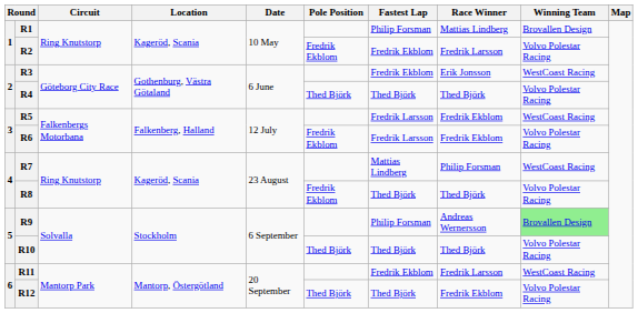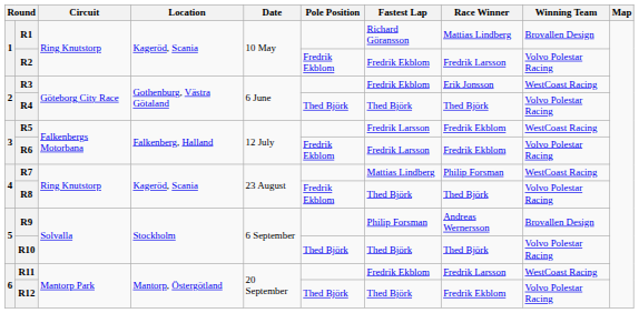 <table class="wikitable" style="font-size: 85%;">
 <tr>
 <th colspan=2>Round</th>
 <th>Circuit</th>
 <th>Location</th>
 <th>Date</th>
 <th>Pole Position</th>
 <th>Fastest Lap</th>
 <th>Race Winner</th>
 <th>Winning Team</th>
 <th>Map</th>
 </tr>
 <tr>
 <th rowspan=2>1</th>
 <th>R1</th>
 <td rowspan=2><a href='#'>Ring Knutstorp</a></td>
 <td rowspan=2><a href='#'>Kageröd</a>, <a href='#'>Scania</a></td>
 <td rowspan=2>10 May</td>
 <td></td>
-<td> <a href='#'>Philip Forsman</a></td>
+<td> <a href='#'>Richard Göransson</a></td>
 <td> <a href='#'>Mattias Lindberg</a></td>
 <td><a href='#'>Brovallen Design</a></td>
 <td rowspan=12></td>
 </tr>
 <tr>
 <th>R2</th>
 <td> <a href='#'>Fredrik Ekblom</a></td>
 <td> <a href='#'>Fredrik Ekblom</a></td>
 <td> <a href='#'>Fredrik Larsson</a></td>
 <td><a href='#'>Volvo Polestar Racing</a></td>
 </tr>
 <tr>
 <th rowspan=2>2</th>
 <th>R3</th>
 <td rowspan=2><a href='#'>Göteborg City Race</a></td>
 <td rowspan=2><a href='#'>Gothenburg</a>, <a href='#'>Västra Götaland</a></td>
 <td rowspan=2>6 June</td>
 <td></td>
 <td> <a href='#'>Fredrik Ekblom</a></td>
 <td> <a href='#'>Erik Jonsson</a></td>
 <td><a href='#'>WestCoast Racing</a></td>
 </tr>
 <tr>
 <th>R4</th>
 <td> <a href='#'>Thed Björk</a></td>
 <td> <a href='#'>Thed Björk</a></td>
 <td> <a href='#'>Thed Björk</a></td>
 <td><a href='#'>Volvo Polestar Racing</a></td>
 </tr>
 <tr>
 <th rowspan=2>3</th>
 <th>R5</th>
 <td rowspan=2><a href='#'>Falkenbergs Motorbana</a></td>
 <td rowspan=2><a href='#'>Falkenberg</a>, <a href='#'>Halland</a></td>
 <td rowspan=2>12 July</td>
 <td></td>
 <td> <a href='#'>Fredrik Larsson</a></td>
 <td> <a href='#'>Fredrik Ekblom</a></td>
 <td><a href='#'>WestCoast Racing</a></td>
 </tr>
 <tr>
 <th>R6</th>
 <td> <a href='#'>Fredrik Ekblom</a></td>
 <td> <a href='#'>Fredrik Larsson</a></td>
 <td> <a href='#'>Fredrik Ekblom</a></td>
 <td><a href='#'>Volvo Polestar Racing</a></td>
 </tr>
 <tr>
 <th rowspan=2>4</th>
 <th>R7</th>
 <td rowspan=2><a href='#'>Ring Knutstorp</a></td>
 <td rowspan=2><a href='#'>Kageröd</a>, <a href='#'>Scania</a></td>
 <td rowspan=2>23 August</td>
 <td></td>
 <td> <a href='#'>Mattias Lindberg</a></td>
 <td> <a href='#'>Philip Forsman</a></td>
 <td><a href='#'>WestCoast Racing</a></td>
 </tr>
 <tr>
 <th>R8</th>
 <td> <a href='#'>Fredrik Ekblom</a></td>
 <td> <a href='#'>Thed Björk</a></td>
 <td> <a href='#'>Thed Björk</a></td>
 <td><a href='#'>Volvo Polestar Racing</a></td>
 </tr>
 <tr>
 <th rowspan=2>5</th>
 <th>R9</th>
 <td rowspan=2><a href='#'>Solvalla</a></td>
 <td rowspan=2><a href='#'>Stockholm</a></td>
 <td rowspan=2>6 September</td>
 <td></td>
 <td> <a href='#'>Philip Forsman</a></td>
 <td> <a href='#'>Andreas Wernersson</a></td>
-<td style="background: lightgreen;"><a href='#'>Brovallen Design</a></td>
+<td><a href='#'>Brovallen Design</a></td>
 </tr>
 <tr>
 <th>R10</th>
 <td> <a href='#'>Thed Björk</a></td>
 <td> <a href='#'>Thed Björk</a></td>
 <td> <a href='#'>Thed Björk</a></td>
 <td><a href='#'>Volvo Polestar Racing</a></td>
 </tr>
 <tr>
 <th rowspan=2>6</th>
 <th>R11</th>
 <td rowspan=2><a href='#'>Mantorp Park</a></td>
 <td rowspan=2><a href='#'>Mantorp</a>, <a href='#'>Östergötland</a></td>
 <td rowspan=2>20 September</td>
 <td></td>
 <td> <a href='#'>Fredrik Ekblom</a></td>
 <td> <a href='#'>Fredrik Larsson</a></td>
 <td><a href='#'>WestCoast Racing</a></td>
 </tr>
 <tr>
 <th>R12</th>
 <td> <a href='#'>Thed Björk</a></td>
 <td> <a href='#'>Thed Björk</a></td>
 <td> <a href='#'>Fredrik Ekblom</a></td>
 <td><a href='#'>Volvo Polestar Racing</a></td>
 </tr>
 </table>
